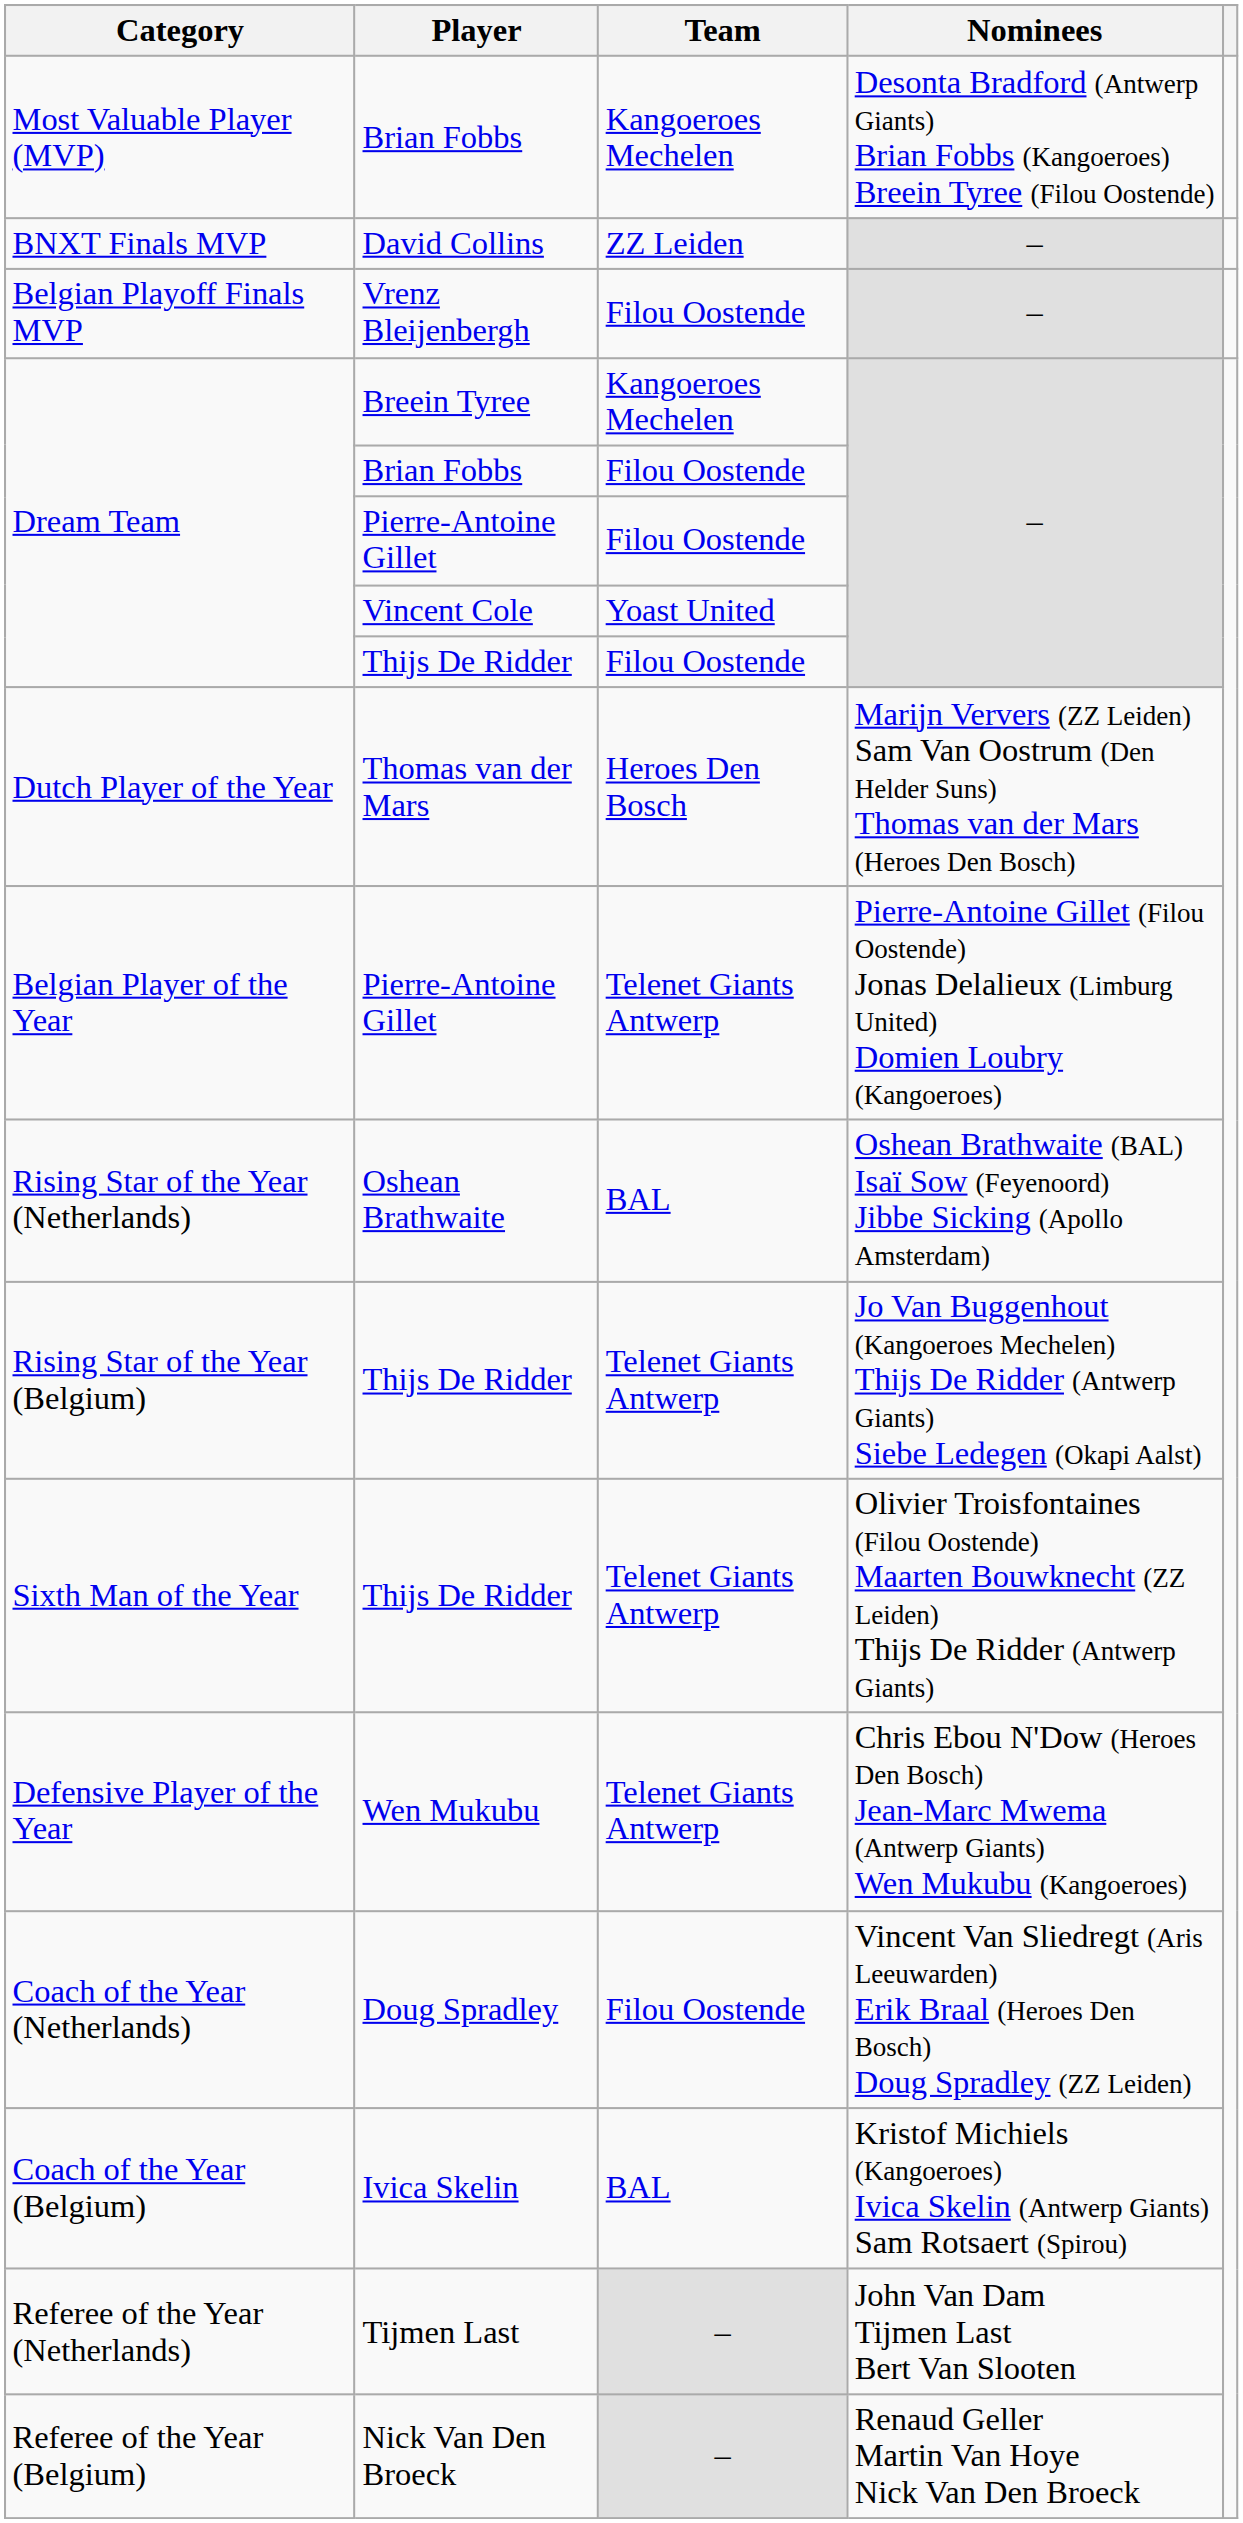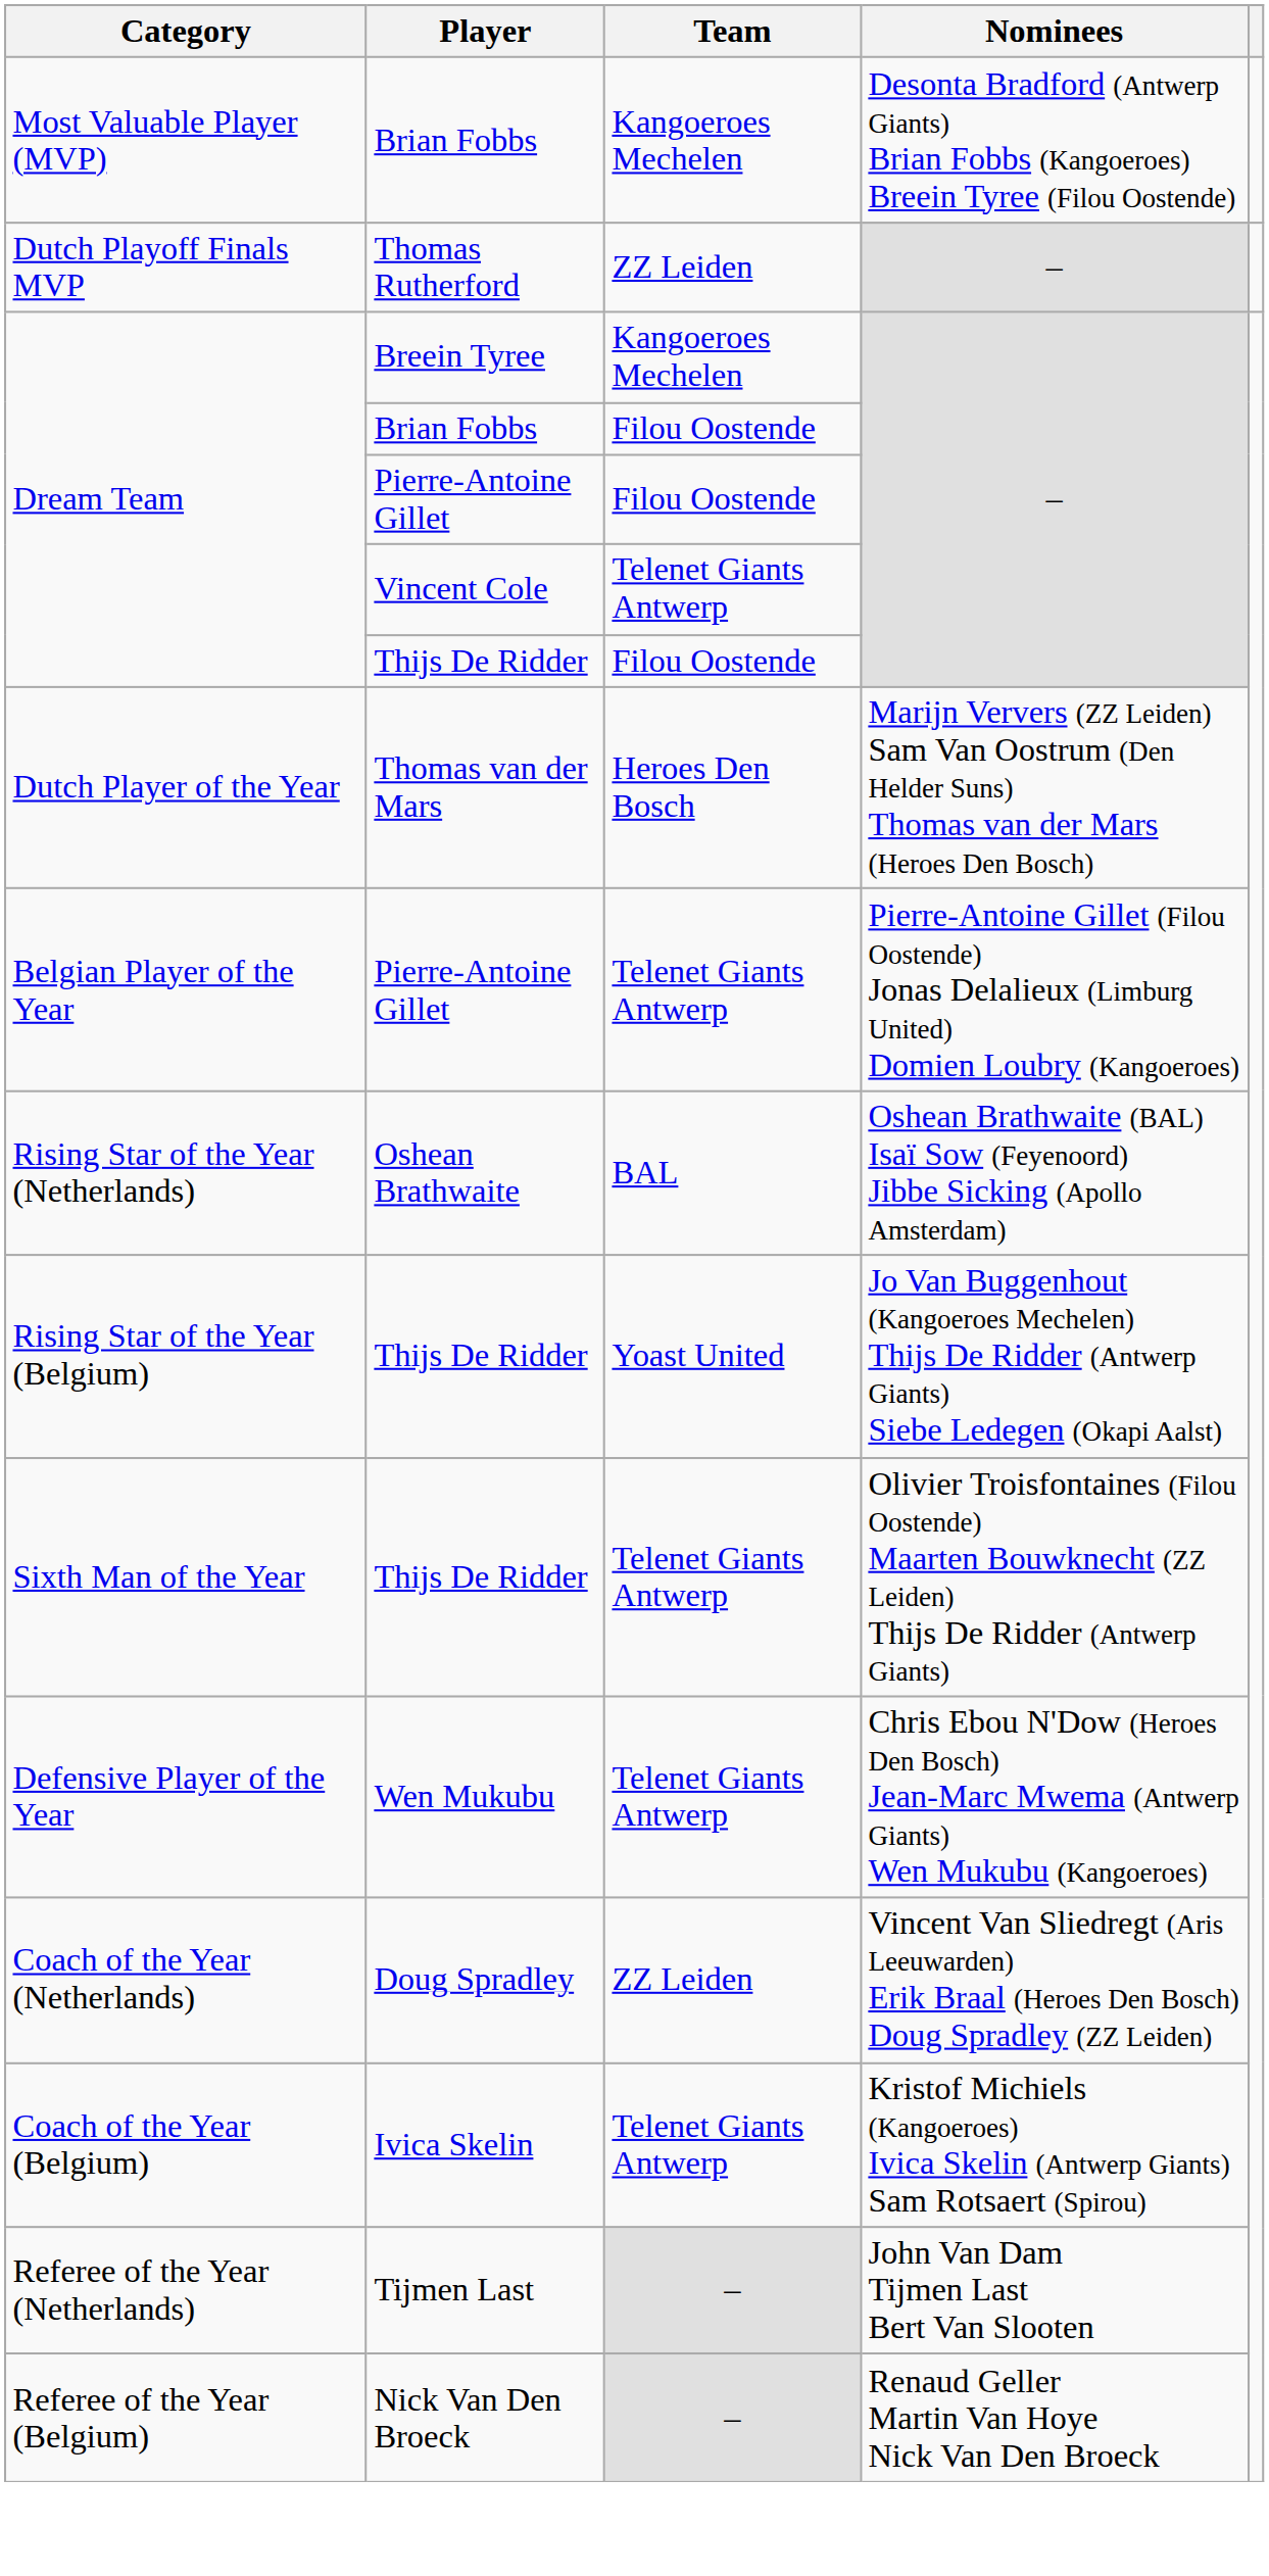 <table class="wikitable">
 <tr>
 <th>Category</th>
 <th>Player</th>
 <th>Team</th>
 <th>Nominees</th>
 <th></th>
 </tr>
 <tr>
 <td><a href='#'>Most Valuable Player (MVP)</a></td>
 <td> <a href='#'>Brian Fobbs</a></td>
 <td> <a href='#'>Kangoeroes Mechelen</a></td>
 <td> <a href='#'>Desonta Bradford</a> <small>(Antwerp Giants)</small><br> <a href='#'>Brian Fobbs</a> <small>(Kangoeroes)</small><br> <a href='#'>Breein Tyree</a> <small>(Filou Oostende)</small></td>
 <td style="text-align:center;"></td>
 </tr>
 <tr>
-<td><a href='#'>BNXT Finals MVP</a></td>
-<td> <a href='#'>David Collins</a></td>
+<td><a href='#'>Dutch Playoff Finals MVP</a></td>
+<td> <a href='#'>Thomas Rutherford</a></td>
 <td> <a href='#'>ZZ Leiden</a></td>
-<td style="text-align:center;" bgcolor=E0E0E0>–</td>
-<td style="text-align:center;"></td>
-</tr>
-<tr>
-<td><a href='#'>Belgian Playoff Finals MVP</a></td>
-<td> <a href='#'>Vrenz Bleijenbergh</a></td>
-<td> <a href='#'>Filou Oostende</a></td>
 <td style="text-align:center;" bgcolor=E0E0E0>–</td>
 <td style="text-align:center;"></td>
 </tr>
 <tr>
 <td rowspan=5><a href='#'>Dream Team</a></td>
 <td> <a href='#'>Breein Tyree</a></td>
 <td> <a href='#'>Kangoeroes Mechelen</a></td>
 <td rowspan="5" style="text-align:center;" bgcolor=E0E0E0>–</td>
 <td rowspan="15" style="text-align:center;"></td>
 </tr>
 <tr>
 <td> <a href='#'>Brian Fobbs</a></td>
 <td> <a href='#'>Filou Oostende</a></td>
 </tr>
 <tr>
 <td> <a href='#'>Pierre-Antoine Gillet</a></td>
 <td> <a href='#'>Filou Oostende</a></td>
 </tr>
 <tr>
 <td> <a href='#'>Vincent Cole</a></td>
-<td> <a href='#'>Yoast United</a></td>
+<td> <a href='#'>Telenet Giants Antwerp</a></td>
 </tr>
 <tr>
 <td> <a href='#'>Thijs De Ridder</a></td>
 <td> <a href='#'>Filou Oostende</a></td>
 </tr>
 <tr>
 <td><a href='#'>Dutch Player of the Year</a></td>
 <td> <a href='#'>Thomas van der Mars</a></td>
 <td> <a href='#'>Heroes Den Bosch</a></td>
 <td> <a href='#'>Marijn Ververs</a> <small>(ZZ Leiden)</small><br> Sam Van Oostrum <small>(Den Helder Suns)</small><br> <a href='#'>Thomas van der Mars</a> <small>(Heroes Den Bosch)</small></td>
 </tr>
 <tr>
 <td><a href='#'>Belgian Player of the Year</a></td>
 <td> <a href='#'>Pierre-Antoine Gillet</a></td>
 <td> <a href='#'>Telenet Giants Antwerp</a></td>
 <td> <a href='#'>Pierre-Antoine Gillet</a> <small>(Filou Oostende)</small><br> Jonas Delalieux <small>(Limburg United)</small><br> <a href='#'>Domien Loubry</a> <small>(Kangoeroes)</small></td>
 </tr>
 <tr>
 <td><a href='#'>Rising Star of the Year</a> (Netherlands)</td>
 <td> <a href='#'>Oshean Brathwaite</a></td>
 <td> <a href='#'>BAL</a></td>
 <td> <a href='#'>Oshean Brathwaite</a> <small>(BAL)</small><br> <a href='#'>Isaï Sow</a> <small>(Feyenoord)</small><br> <a href='#'>Jibbe Sicking</a> <small>(Apollo Amsterdam)</small></td>
 </tr>
 <tr>
 <td><a href='#'>Rising Star of the Year</a> (Belgium)</td>
 <td> <a href='#'>Thijs De Ridder</a></td>
-<td> <a href='#'>Telenet Giants Antwerp</a></td>
+<td> <a href='#'>Yoast United</a></td>
 <td> <a href='#'>Jo Van Buggenhout</a> <small>(Kangoeroes Mechelen)</small><br> <a href='#'>Thijs De Ridder</a> <small>(Antwerp Giants)</small><br> <a href='#'>Siebe Ledegen</a> <small>(Okapi Aalst)</small></td>
 </tr>
 <tr>
 <td><a href='#'>Sixth Man of the Year</a></td>
 <td> <a href='#'>Thijs De Ridder</a></td>
 <td> <a href='#'>Telenet Giants Antwerp</a></td>
 <td> Olivier Troisfontaines <small>(Filou Oostende)</small><br> <a href='#'>Maarten Bouwknecht</a> <small>(ZZ Leiden)</small><br> Thijs De Ridder <small>(Antwerp Giants)</small></td>
 </tr>
 <tr>
 <td><a href='#'>Defensive Player of the Year</a></td>
 <td> <a href='#'>Wen Mukubu</a></td>
 <td> <a href='#'>Telenet Giants Antwerp</a></td>
 <td> Chris Ebou N'Dow <small>(Heroes Den Bosch)</small><br> <a href='#'>Jean-Marc Mwema</a> <small>(Antwerp Giants)</small><br> <a href='#'>Wen Mukubu</a> <small>(Kangoeroes)</small></td>
 </tr>
 <tr>
 <td><a href='#'>Coach of the Year</a> (Netherlands)</td>
 <td> <a href='#'>Doug Spradley</a></td>
-<td> <a href='#'>Filou Oostende</a></td>
+<td> <a href='#'>ZZ Leiden</a></td>
 <td> Vincent Van Sliedregt <small>(Aris Leeuwarden)</small><br> <a href='#'>Erik Braal</a> <small>(Heroes Den Bosch)</small><br> <a href='#'>Doug Spradley</a> <small>(ZZ Leiden)</small></td>
 </tr>
 <tr>
 <td><a href='#'>Coach of the Year</a> (Belgium)</td>
 <td> <a href='#'>Ivica Skelin</a></td>
-<td> <a href='#'>BAL</a></td>
+<td> <a href='#'>Telenet Giants Antwerp</a></td>
 <td> Kristof Michiels <small>(Kangoeroes)</small><br>  <a href='#'>Ivica Skelin</a> <small>(Antwerp Giants)</small><br> Sam Rotsaert <small>(Spirou)</small></td>
 </tr>
 <tr>
 <td>Referee of the Year (Netherlands)</td>
 <td> Tijmen Last</td>
 <td style="text-align:center;" bgcolor=E0E0E0>–</td>
 <td> John Van Dam<br> Tijmen Last<br> Bert Van Slooten</td>
 </tr>
 <tr>
 <td>Referee of the Year (Belgium)</td>
 <td> Nick Van Den Broeck</td>
 <td style="text-align:center;" bgcolor=E0E0E0>–</td>
 <td> Renaud Geller<br> Martin Van Hoye<br> Nick Van Den Broeck</td>
 </tr>
 </table>
